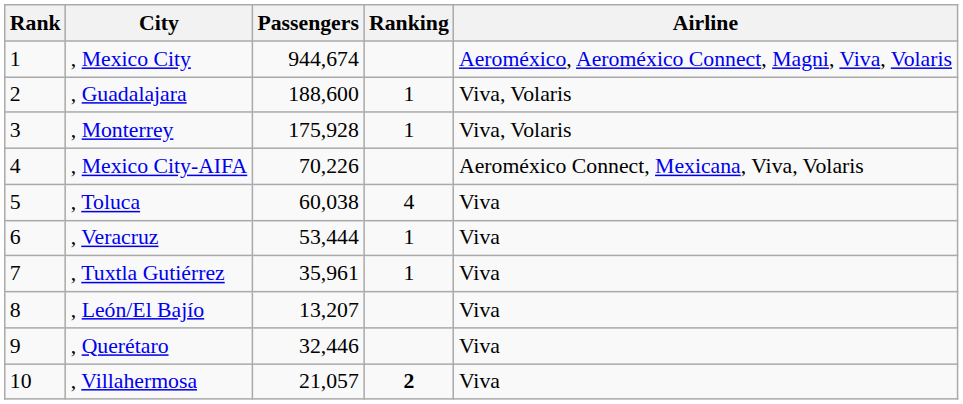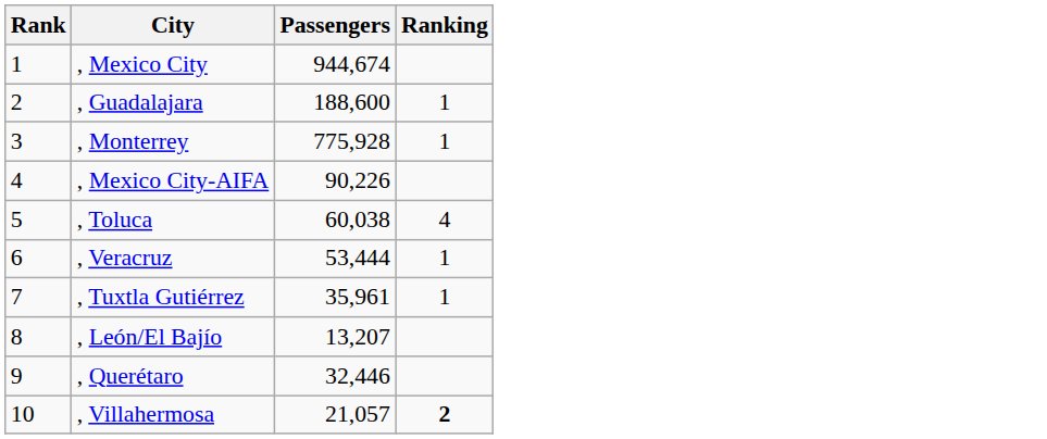 <table class="wikitable" style="font-size: 90%" width= align=>
 <tr>
 <th>Rank</th>
 <th>City</th>
 <th>Passengers</th>
 <th>Ranking</th>
-<th>Airline</th>
 </tr>
 <tr>
 <td>1</td>
 <td>, <a href='#'>Mexico City</a></td>
 <td align="right">944,674</td>
 <td align="center"></td>
-<td><a href='#'>Aeroméxico</a>, <a href='#'>Aeroméxico Connect</a>, <a href='#'>Magni</a>, <a href='#'>Viva</a>, <a href='#'>Volaris</a></td>
 </tr>
 <tr>
 <td>2</td>
 <td>, <a href='#'>Guadalajara</a></td>
 <td align="right">188,600</td>
 <td align="center"> 1</td>
-<td>Viva, Volaris</td>
 </tr>
 <tr>
 <td>3</td>
 <td>, <a href='#'>Monterrey</a></td>
-<td align="right">175,928</td>
+<td align="right">775,928</td>
 <td align="center"> 1</td>
-<td>Viva, Volaris</td>
 </tr>
 <tr>
 <td>4</td>
 <td>, <a href='#'>Mexico City-AIFA</a></td>
-<td align="right">70,226</td>
+<td align="right">90,226</td>
 <td align="center"></td>
-<td>Aeroméxico Connect, <a href='#'>Mexicana</a>, Viva, Volaris</td>
 </tr>
 <tr>
 <td>5</td>
 <td>, <a href='#'>Toluca</a></td>
 <td align="right">60,038</td>
 <td align="center"> 4</td>
-<td>Viva</td>
 </tr>
 <tr>
 <td>6</td>
 <td>, <a href='#'>Veracruz</a></td>
 <td align="right">53,444</td>
 <td align="center"> 1</td>
-<td>Viva</td>
 </tr>
 <tr>
 <td>7</td>
 <td>, <a href='#'>Tuxtla Gutiérrez</a></td>
 <td align="right">35,961</td>
 <td align="center"> 1</td>
-<td>Viva</td>
 </tr>
 <tr>
 <td>8</td>
 <td>, <a href='#'>León/El Bajío</a></td>
 <td align="right">13,207</td>
 <td align="center"></td>
-<td>Viva</td>
 </tr>
 <tr>
 <td>9</td>
 <td>, <a href='#'>Querétaro</a></td>
 <td align="right">32,446</td>
 <td align="center"></td>
-<td>Viva</td>
 </tr>
 <tr>
 <td>10</td>
 <td>, <a href='#'>Villahermosa</a></td>
 <td align="right">21,057</td>
 <td align="center"><strong> 2</strong></td>
-<td>Viva</td>
 </tr>
 </table>
